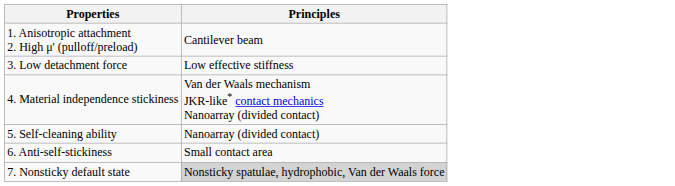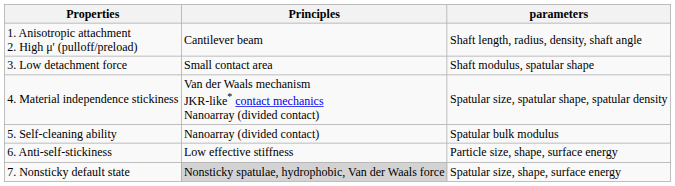 <table class="wikitable">
 <tr>
 <th>Properties</th>
 <th>Principles</th>
+<th>parameters</th>
 </tr>
 <tr>
 <td>1. Anisotropic attachment<br>2. High μ' (pulloff/preload)</td>
 <td>Cantilever beam</td>
+<td>Shaft length, radius, density, shaft angle</td>
 </tr>
 <tr>
 <td>3. Low detachment force</td>
-<td>Low effective stiffness</td>
+<td>Small contact area</td>
+<td>Shaft modulus, spatular shape</td>
 </tr>
 <tr>
 <td>4. Material independence stickiness</td>
 <td>Van der Waals mechanism<br>JKR-like<sup>*</sup> <a href='#'>contact mechanics</a><br>Nanoarray (divided contact)</td>
+<td>Spatular size, spatular shape, spatular density</td>
 </tr>
 <tr>
 <td>5. Self-cleaning ability</td>
 <td>Nanoarray (divided contact)</td>
+<td>Spatular bulk modulus</td>
 </tr>
 <tr>
 <td>6. Anti-self-stickiness</td>
-<td>Small contact area</td>
+<td>Low effective stiffness</td>
+<td>Particle size, shape, surface energy</td>
 </tr>
 <tr>
 <td>7. Nonsticky default state</td>
 <td style="background: lightgrey;">Nonsticky spatulae, hydrophobic, Van der Waals force</td>
+<td>Spatular size, shape, surface energy</td>
 </tr>
 </table>
